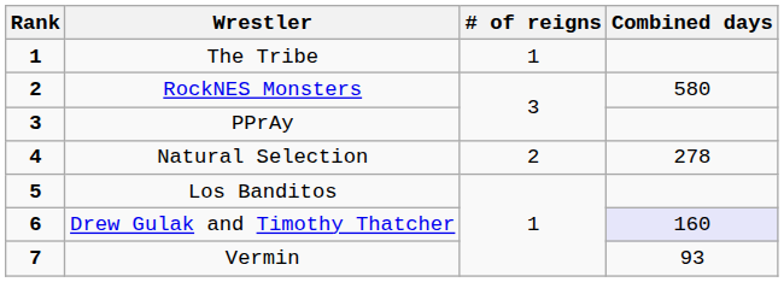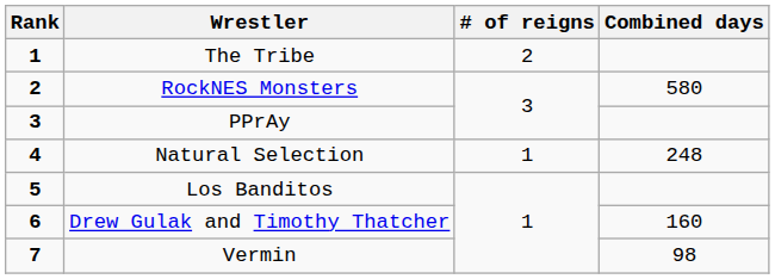 <table class="wikitable sortable" style="text-align:center;">
 <tr>
 <th>Rank</th>
 <th>Wrestler</th>
 <th># of reigns</th>
 <th>Combined days</th>
 </tr>
 <tr>
 <td><strong>1</strong></td>
 <td>The Tribe <br></td>
-<td>1</td>
+<td>2</td>
 <td></td>
 </tr>
 <tr>
 <td><strong>2</strong></td>
 <td><a href='#'>RockNES Monsters</a> <br></td>
 <td rowspan=2>3</td>
 <td>580</td>
 </tr>
 <tr>
 <td><strong>3</strong></td>
 <td>PPrAy <br></td>
 <td></td>
 </tr>
 <tr>
 <td><strong>4</strong></td>
 <td>Natural Selection <br></td>
-<td>2</td>
-<td>278</td>
+<td>1</td>
+<td>248</td>
 </tr>
 <tr>
 <td><strong>5</strong></td>
 <td>Los Banditos <br></td>
 <td rowspan=3>1</td>
 <td></td>
 </tr>
 <tr>
 <td><strong>6</strong></td>
 <td><a href='#'>Drew Gulak</a> and <a href='#'>Timothy Thatcher</a></td>
-<td style="background: lavender;">160</td>
+<td>160</td>
 </tr>
 <tr>
 <td><strong>7</strong></td>
 <td>Vermin <br></td>
-<td>93</td>
+<td>98</td>
 </tr>
 </table>
